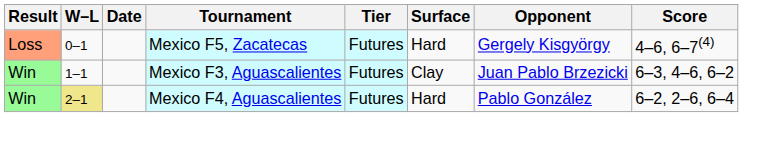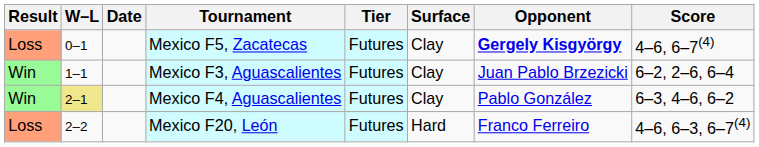 <table class="sortable wikitable">
 <tr>
 <th>Result</th>
 <th class="unsortable">W–L</th>
 <th>Date</th>
 <th>Tournament</th>
 <th>Tier</th>
 <th>Surface</th>
 <th>Opponent</th>
 <th class="unsortable">Score</th>
 </tr>
 <tr>
 <td style="background:#ffa07a;">Loss</td>
 <td><small>0–1</small></td>
 <td></td>
 <td style="background:#cffcff;">Mexico F5, <a href='#'>Zacatecas</a></td>
 <td style="background:#cffcff;">Futures</td>
-<td>Hard</td>
-<td> <a href='#'>Gergely Kisgyörgy</a></td>
+<td>Clay</td>
+<td><strong> <a href='#'>Gergely Kisgyörgy</a></strong></td>
 <td>4–6, 6–7<sup>(4)</sup></td>
 </tr>
 <tr>
 <td bgcolor=98FB98>Win</td>
 <td><small>1–1</small></td>
 <td></td>
 <td style="background:#cffcff;">Mexico F3, <a href='#'>Aguascalientes</a></td>
 <td style="background:#cffcff;">Futures</td>
 <td>Clay</td>
 <td> <a href='#'>Juan Pablo Brzezicki</a></td>
-<td>6–3, 4–6, 6–2</td>
+<td>6–2, 2–6, 6–4</td>
 </tr>
 <tr>
 <td bgcolor=98fb98>Win</td>
 <td style="background: khaki;"><small>2–1</small></td>
 <td></td>
 <td style="background:#cffcff;">Mexico F4, <a href='#'>Aguascalientes</a></td>
 <td bgcolor=cffcff>Futures</td>
+<td>Clay</td>
+<td> <a href='#'>Pablo González</a></td>
+<td>6–3, 4–6, 6–2</td>
+</tr>
+<tr>
+<td style="background:#ffa07a;">Loss</td>
+<td><small>2–2</small></td>
+<td></td>
+<td style="background:#cffcff;">Mexico F20, <a href='#'>León</a></td>
+<td style="background:#cffcff;">Futures</td>
 <td>Hard</td>
-<td> <a href='#'>Pablo González</a></td>
-<td>6–2, 2–6, 6–4</td>
+<td> <a href='#'>Franco Ferreiro</a></td>
+<td>4–6, 6–3, 6–7<sup>(4)</sup></td>
 </tr>
 </table>
